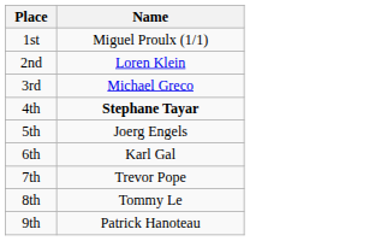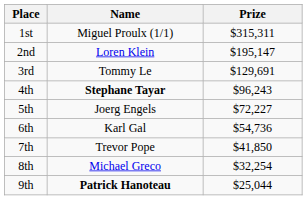 <table class="wikitable">
 <tr>
 <th width="50">Place</th>
 <th width="200">Name</th>
+<th width="125">Prize</th>
 </tr>
 <tr>
 <td align = "center">1st</td>
 <td align = "center">Miguel Proulx (1/1)</td>
+<td align = "center">$315,311</td>
 </tr>
 <tr>
 <td align = "center">2nd</td>
 <td align = "center"><a href='#'>Loren Klein</a></td>
+<td align = "center">$195,147</td>
 </tr>
 <tr>
 <td align = "center">3rd</td>
-<td align = "center"><a href='#'>Michael Greco</a></td>
+<td align = "center">Tommy Le</td>
+<td align = "center">$129,691</td>
 </tr>
 <tr>
 <td align = "center">4th</td>
 <td align = "center"><strong>Stephane Tayar</strong></td>
+<td align = "center">$96,243</td>
 </tr>
 <tr>
 <td align = "center">5th</td>
 <td align = "center">Joerg Engels</td>
+<td align = "center">$72,227</td>
 </tr>
 <tr>
 <td align = "center">6th</td>
 <td align = "center">Karl Gal</td>
+<td align = "center">$54,736</td>
 </tr>
 <tr>
 <td align = "center">7th</td>
 <td align = "center">Trevor Pope</td>
+<td align = "center">$41,850</td>
 </tr>
 <tr>
 <td align = "center">8th</td>
-<td align = "center">Tommy Le</td>
+<td align = "center"><a href='#'>Michael Greco</a></td>
+<td align = "center">$32,254</td>
 </tr>
 <tr>
 <td align = "center">9th</td>
-<td align = "center">Patrick Hanoteau</td>
+<td align = "center"><strong>Patrick Hanoteau</strong></td>
+<td align = "center">$25,044</td>
 </tr>
 </table>
